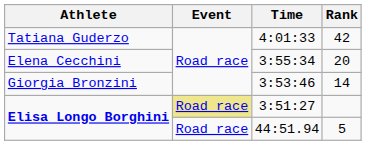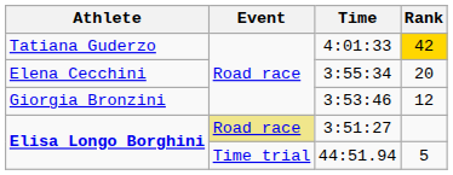 <table class="wikitable" style="font-size:90%">
 <tr>
 <th>Athlete</th>
 <th>Event</th>
 <th>Time</th>
 <th>Rank</th>
 </tr>
 <tr align=center>
 <td align=left><a href='#'>Tatiana Guderzo</a></td>
 <td align=left rowspan=3><a href='#'>Road race</a></td>
 <td>4:01:33</td>
-<td>42</td>
+<td style="background: gold;">42</td>
 </tr>
 <tr align=center>
 <td align=left><a href='#'>Elena Cecchini</a></td>
 <td>3:55:34</td>
 <td>20</td>
 </tr>
 <tr align=center>
 <td align=left><a href='#'>Giorgia Bronzini</a></td>
 <td>3:53:46</td>
-<td>14</td>
+<td>12</td>
 </tr>
 <tr align=center>
 <td align=left rowspan=2><strong><a href='#'>Elisa Longo Borghini</a></strong></td>
 <td align=left style="background: khaki;"><a href='#'>Road race</a></td>
 <td>3:51:27</td>
 <td></td>
 </tr>
 <tr align=center>
-<td align=left><a href='#'>Road race</a></td>
+<td align=left><a href='#'>Time trial</a></td>
 <td>44:51.94</td>
 <td>5</td>
 </tr>
 </table>
